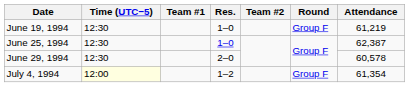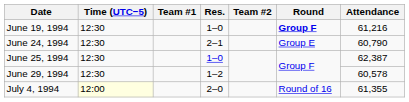 <table class="wikitable sortable" style="text-align:left; width:52%;">
 <tr>
 <th>Date</th>
 <th>Time (<a href='#'>UTC−5</a>)</th>
 <th>Team #1</th>
 <th>Res.</th>
 <th>Team #2</th>
 <th>Round</th>
 <th>Attendance</th>
 </tr>
 <tr>
 <td>June 19, 1994</td>
 <td>12:30</td>
 <td></td>
 <td style="text-align:center;">1–0</td>
 <td></td>
-<td><a href='#'>Group F</a></td>
-<td style="text-align:center;">61,219</td>
+<td><strong><a href='#'>Group F</a></strong></td>
+<td style="text-align:center;">61,216</td>
+</tr>
+<tr>
+<td>June 24, 1994</td>
+<td>12:30</td>
+<td></td>
+<td style="text-align:center;">2–1</td>
+<td></td>
+<td><a href='#'>Group E</a></td>
+<td style="text-align:center;">60,790</td>
 </tr>
 <tr>
 <td>June 25, 1994</td>
 <td>12:30</td>
 <td></td>
 <td style="text-align:center;"><a href='#'>1–0</a></td>
 <td rowspan="2"></td>
 <td rowspan="2"><a href='#'>Group F</a></td>
 <td style="text-align:center;">62,387</td>
 </tr>
 <tr>
 <td>June 29, 1994</td>
 <td>12:30</td>
 <td></td>
-<td style="text-align:center;">2–0</td>
+<td style="text-align:center;">1–2</td>
 <td style="text-align:center;">60,578</td>
 </tr>
 <tr>
 <td>July 4, 1994</td>
 <td style="background: lightyellow;">12:00</td>
 <td></td>
-<td style="text-align:center;">1–2</td>
+<td style="text-align:center;">2–0</td>
 <td></td>
-<td><a href='#'>Group F</a></td>
-<td style="text-align:center;">61,354</td>
+<td><a href='#'>Round of 16</a></td>
+<td style="text-align:center;">61,355</td>
 </tr>
 </table>
